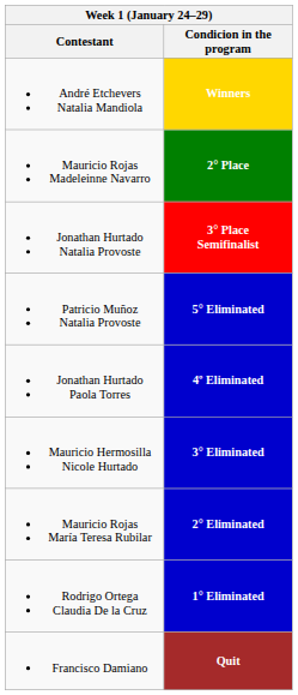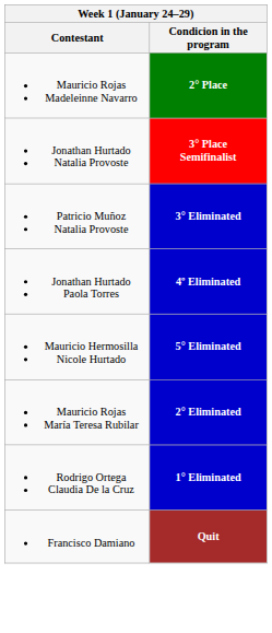 <table class="wikitable" style="text-align:center">
 <tr>
 <th colspan="2" align="center">Week 1 (January 24–29)</th>
 </tr>
 <tr>
 <th width="200">Contestant</th>
 <th width="160">Condicion in the program</th>
-</tr>
-<tr>
-<td><br><ul><li> André Etchevers</li><li> Natalia Mandiola</li></ul></td>
-<td style="background:Gold;color:White"><strong>Winners</strong></td>
 </tr>
 <tr>
 <td><br><ul><li> Mauricio Rojas</li><li> Madeleinne Navarro</li></ul></td>
 <td style="background:green;color:White"><strong>2° Place</strong></td>
 </tr>
 <tr>
 <td><br><ul><li> Jonathan Hurtado</li><li> Natalia Provoste</li></ul></td>
 <td style="background:Red;color:White"><strong>3° Place<br>Semifinalist</strong></td>
 </tr>
 <tr>
 <td><br><ul><li> Patricio Muñoz</li><li> Natalia Provoste</li></ul></td>
-<td style="background:MediumBlue;color:White"><strong>5° Eliminated</strong></td>
+<td style="background:Mediumblue;color:White"><strong>3° Eliminated</strong></td>
 </tr>
 <tr>
 <td><br><ul><li> Jonathan Hurtado</li><li> Paola Torres</li></ul></td>
 <td style="background:Mediumblue;color:White"><strong>4º Eliminated</strong></td>
 </tr>
 <tr>
 <td><br><ul><li> Mauricio Hermosilla</li><li> Nicole Hurtado</li></ul></td>
-<td style="background:Mediumblue;color:White"><strong>3° Eliminated</strong></td>
+<td style="background:MediumBlue;color:White"><strong>5° Eliminated</strong></td>
 </tr>
 <tr>
 <td><br><ul><li> Mauricio Rojas</li><li> María Teresa Rubilar</li></ul></td>
 <td style="background:Mediumblue;color:White"><strong>2° Eliminated</strong></td>
 </tr>
 <tr>
 <td><br><ul><li> Rodrigo Ortega</li><li> Claudia De la Cruz</li></ul></td>
 <td style="background:Mediumblue;color:White"><strong>1° Eliminated</strong></td>
 </tr>
 <tr>
 <td><br><ul><li> Francisco Damiano</li></ul></td>
 <td style="background:Brown;color:White"><strong>Quit</strong></td>
 </tr>
 </table>
